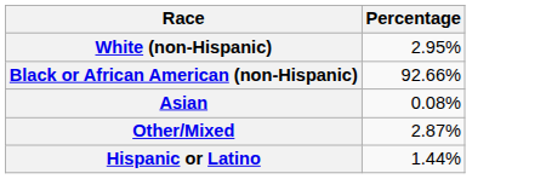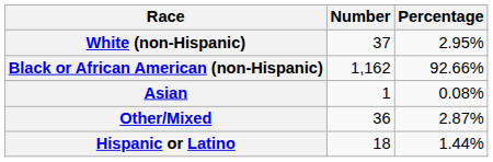 <table class="wikitable" style="text-align:right">
 <tr>
 <th scope="col">Race</th>
+<th scope="col">Number</th>
 <th scope="col">Percentage</th>
 </tr>
 <tr>
 <th scope="row"><a href='#'>White</a> (non-Hispanic)</th>
+<td>37</td>
 <td>2.95%</td>
 </tr>
 <tr>
 <th scope="row"><a href='#'>Black or African American</a> (non-Hispanic)</th>
+<td>1,162</td>
 <td>92.66%</td>
 </tr>
 <tr>
 <th scope="row"><a href='#'>Asian</a></th>
+<td>1</td>
 <td>0.08%</td>
 </tr>
 <tr>
 <th scope="row"><a href='#'>Other/Mixed</a></th>
+<td>36</td>
 <td>2.87%</td>
 </tr>
 <tr>
 <th scope="row"><a href='#'>Hispanic</a> or <a href='#'>Latino</a></th>
+<td>18</td>
 <td>1.44%</td>
 </tr>
 </table>
